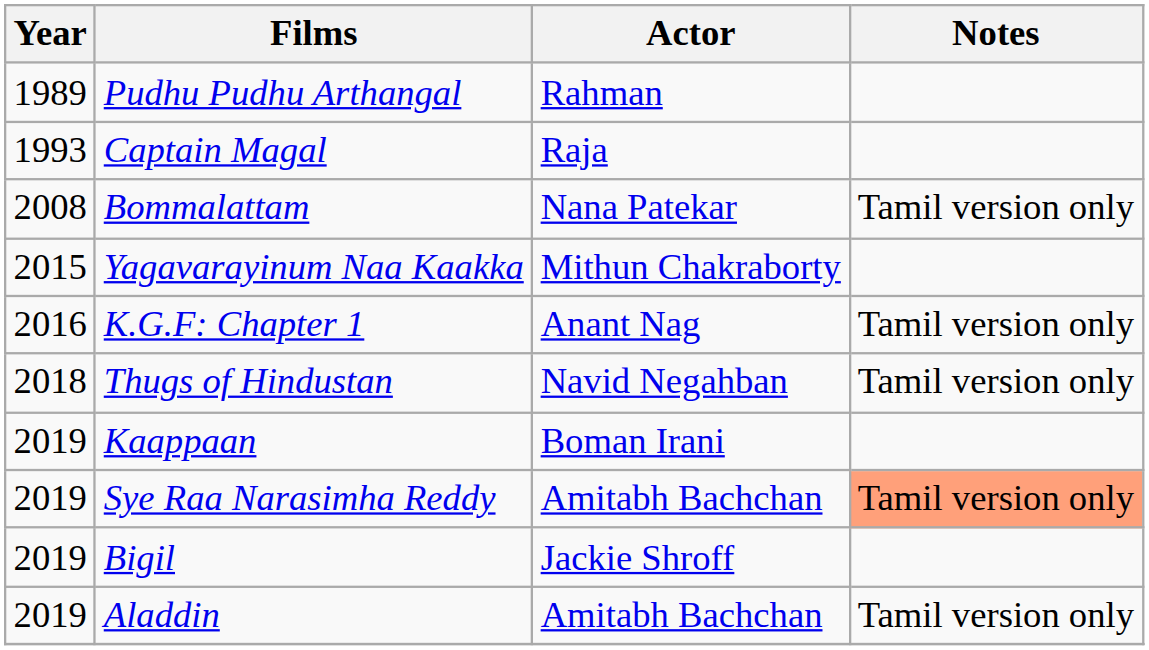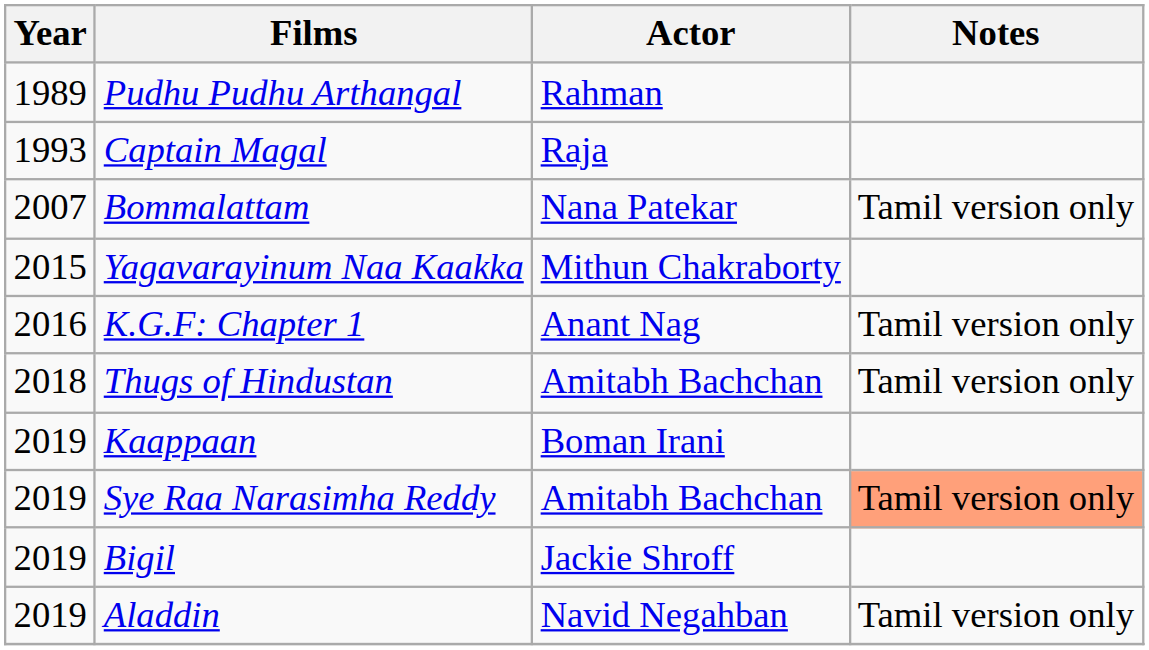 <table class="wikitable">
 <tr>
 <th>Year</th>
 <th>Films</th>
 <th>Actor</th>
 <th>Notes</th>
 </tr>
 <tr>
 <td>1989</td>
 <td><em><a href='#'>Pudhu Pudhu Arthangal</a></em></td>
 <td><a href='#'>Rahman</a></td>
 <td></td>
 </tr>
 <tr>
 <td>1993</td>
 <td><em><a href='#'>Captain Magal</a></em></td>
 <td><a href='#'>Raja</a></td>
 <td></td>
 </tr>
 <tr>
-<td>2008</td>
+<td>2007</td>
 <td><em><a href='#'>Bommalattam</a></em></td>
 <td><a href='#'>Nana Patekar</a></td>
 <td>Tamil version only</td>
 </tr>
 <tr>
 <td>2015</td>
 <td><em><a href='#'>Yagavarayinum Naa Kaakka</a></em></td>
 <td><a href='#'>Mithun Chakraborty</a></td>
 <td></td>
 </tr>
 <tr>
 <td>2016</td>
 <td><em><a href='#'>K.G.F: Chapter 1</a></em></td>
 <td><a href='#'>Anant Nag</a></td>
 <td>Tamil version only</td>
 </tr>
 <tr>
 <td>2018</td>
 <td><em><a href='#'>Thugs of Hindustan</a></em></td>
-<td><a href='#'>Navid Negahban</a></td>
+<td><a href='#'>Amitabh Bachchan</a></td>
 <td>Tamil version only</td>
 </tr>
 <tr>
 <td>2019</td>
 <td><em><a href='#'>Kaappaan</a></em></td>
 <td><a href='#'>Boman Irani</a></td>
 <td></td>
 </tr>
 <tr>
 <td>2019</td>
 <td><em><a href='#'>Sye Raa Narasimha Reddy</a></em></td>
 <td><a href='#'>Amitabh Bachchan</a></td>
 <td style="background: lightsalmon;">Tamil version only</td>
 </tr>
 <tr>
 <td>2019</td>
 <td><em><a href='#'>Bigil</a></em></td>
 <td><a href='#'>Jackie Shroff</a></td>
 <td></td>
 </tr>
 <tr>
 <td>2019</td>
 <td><em><a href='#'>Aladdin</a></em></td>
-<td><a href='#'>Amitabh Bachchan</a></td>
+<td><a href='#'>Navid Negahban</a></td>
 <td>Tamil version only</td>
 </tr>
 <tr>
 </tr>
 </table>
